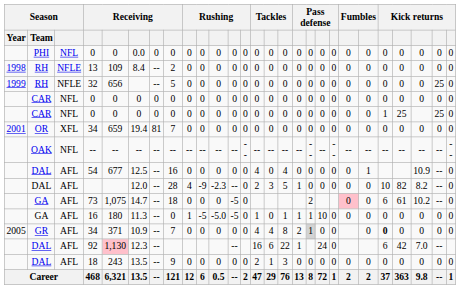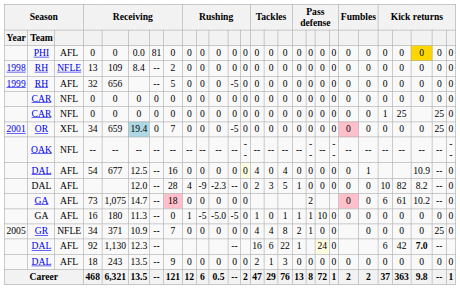 <table class= "wikitable sortable" float="left" border="1" style="text-align:center; width:45%;">
 <tr>
 <th colspan=3>Season</th>
 <th colspan=5>Receiving</th>
 <th colspan=5>Rushing</th>
 <th colspan=3>Tackles</th>
 <th colspan=4>Pass defense</th>
 <th colspan=2>Fumbles</th>
 <th colspan=5>Kick returns</th>
 </tr>
 <tr>
 <th>Year</th>
 <th>Team</th>
 <th></th>
 <th></th>
 <th></th>
 <th></th>
 <th></th>
 <th></th>
 <th></th>
 <th></th>
 <th></th>
 <th></th>
 <th></th>
 <th></th>
 <th></th>
 <th></th>
 <th></th>
 <th></th>
 <th></th>
 <th></th>
 <th></th>
 <th></th>
 <th></th>
 <th></th>
 <th></th>
 <th></th>
 <th></th>
 </tr>
 <tr>
 <td></td>
 <td><a href='#'>PHI</a></td>
-<td><a href='#'>NFL</a></td>
+<td>AFL</td>
 <td>0</td>
 <td>0</td>
 <td>0.0</td>
+<td>81</td>
 <td>0</td>
 <td>0</td>
 <td>0</td>
 <td>0</td>
 <td>0</td>
 <td>0</td>
 <td>0</td>
 <td>0</td>
 <td>0</td>
 <td>0</td>
 <td>0</td>
 <td>0</td>
 <td>0</td>
 <td>0</td>
 <td>0</td>
 <td>0</td>
 <td>0</td>
-<td>0</td>
-<td>0</td>
+<td style="background: gold;">0</td>
 <td>0</td>
 <td>0</td>
 </tr>
 <tr>
 <td><a href='#'>1998</a></td>
 <td><a href='#'>RH</a></td>
 <td><a href='#'>NFLE</a></td>
 <td>13</td>
 <td>109</td>
 <td>8.4</td>
 <td>--</td>
 <td>2</td>
 <td>0</td>
 <td>0</td>
 <td>0</td>
 <td>0</td>
 <td>0</td>
 <td>0</td>
 <td>0</td>
 <td>0</td>
 <td>0</td>
 <td>0</td>
 <td>0</td>
 <td>0</td>
 <td>0</td>
 <td>0</td>
 <td>0</td>
 <td>0</td>
 <td>0</td>
 <td>0</td>
 <td>0</td>
 </tr>
 <tr>
 <td><a href='#'>1999</a></td>
 <td><a href='#'>RH</a></td>
-<td>NFLE</td>
+<td>AFL</td>
 <td>32</td>
 <td>656</td>
 <td></td>
 <td>--</td>
 <td>5</td>
+<td>0</td>
+<td>0</td>
+<td>0</td>
+<td>-5</td>
 <td>0</td>
 <td>0</td>
 <td>0</td>
 <td>0</td>
 <td>0</td>
 <td>0</td>
 <td>0</td>
 <td>0</td>
 <td>0</td>
 <td>0</td>
 <td>0</td>
 <td>0</td>
 <td>0</td>
 <td>0</td>
-<td>0</td>
-<td>0</td>
-<td>0</td>
-<td>25</td>
 <td>0</td>
 </tr>
 <tr>
 <td></td>
 <td><a href='#'>CAR</a></td>
 <td>NFL</td>
 <td>0</td>
 <td>0</td>
 <td>0</td>
 <td>0</td>
 <td>0</td>
 <td>0</td>
 <td>0</td>
 <td>0</td>
 <td>0</td>
 <td>0</td>
 <td>0</td>
 <td>0</td>
 <td>0</td>
 <td>0</td>
 <td>0</td>
 <td>0</td>
 <td>0</td>
 <td>0</td>
 <td>0</td>
 <td>0</td>
 <td>0</td>
 <td>0</td>
 <td>0</td>
 <td>0</td>
 </tr>
 <tr>
 <td></td>
 <td><a href='#'>CAR</a></td>
 <td>NFL</td>
 <td>0</td>
 <td>0</td>
 <td>0</td>
 <td>0</td>
 <td>0</td>
 <td>0</td>
 <td>0</td>
 <td>0</td>
 <td>0</td>
 <td>0</td>
 <td>0</td>
 <td>0</td>
 <td>0</td>
 <td>0</td>
 <td>0</td>
 <td>0</td>
 <td>0</td>
 <td>0</td>
 <td>0</td>
 <td>1</td>
 <td>25</td>
 <td></td>
 <td>25</td>
 <td>0</td>
 </tr>
 <tr>
 <td><a href='#'>2001</a></td>
 <td><a href='#'>OR</a></td>
 <td>XFL</td>
 <td>34</td>
 <td>659</td>
-<td>19.4</td>
-<td>81</td>
+<td style="background: lightblue;">19.4</td>
+<td>0</td>
 <td>7</td>
+<td>0</td>
+<td>0</td>
+<td>0</td>
+<td>-5</td>
 <td>0</td>
 <td>0</td>
 <td>0</td>
 <td>0</td>
 <td>0</td>
 <td>0</td>
 <td>0</td>
 <td>0</td>
+<td style="background: pink;">0</td>
 <td>0</td>
 <td>0</td>
 <td>0</td>
 <td>0</td>
-<td>0</td>
-<td>0</td>
-<td>0</td>
-<td>0</td>
-<td>0</td>
-<td>0</td>
+<td>25</td>
 <td>0</td>
 </tr>
 <tr>
 <td></td>
 <td><a href='#'>OAK</a></td>
 <td>NFL</td>
 <td>--</td>
 <td>--</td>
 <td>--</td>
 <td>--</td>
 <td>--</td>
 <td>--</td>
 <td>--</td>
 <td>--</td>
 <td>--</td>
 <td>--</td>
 <td>--</td>
 <td>--</td>
 <td>--</td>
 <td>--</td>
 <td>--</td>
 <td>--</td>
 <td>--</td>
 <td>--</td>
 <td>--</td>
 <td>--</td>
 <td>--</td>
 <td>--</td>
 <td>--</td>
 <td>--</td>
 </tr>
 <tr>
 <td></td>
 <td><a href='#'>DAL</a></td>
 <td>AFL</td>
 <td>54</td>
 <td>677</td>
 <td>12.5</td>
 <td>--</td>
 <td>16</td>
 <td>0</td>
 <td>0</td>
 <td>0</td>
 <td>0</td>
-<td>0</td>
+<td style="background: lightyellow;">0</td>
 <td>4</td>
 <td>0</td>
 <td>4</td>
 <td>0</td>
 <td>0</td>
 <td>0</td>
 <td>0</td>
 <td>0</td>
 <td>1</td>
 <td></td>
 <td></td>
 <td>10.9</td>
 <td>--</td>
 <td>0</td>
 </tr>
 <tr>
 <td></td>
 <td>DAL</td>
 <td>AFL</td>
 <td></td>
 <td></td>
 <td>12.0</td>
 <td>--</td>
 <td>28</td>
 <td>4</td>
 <td>-9</td>
 <td>-2.3</td>
 <td>--</td>
 <td>0</td>
 <td>2</td>
 <td>3</td>
 <td>5</td>
 <td>1</td>
 <td>0</td>
 <td>0</td>
 <td>0</td>
 <td>0</td>
 <td>0</td>
 <td>10</td>
 <td>82</td>
 <td>8.2</td>
 <td>--</td>
 <td>0</td>
 </tr>
 <tr>
 <td></td>
 <td><a href='#'>GA</a></td>
 <td>AFL</td>
 <td>73</td>
 <td>1,075</td>
 <td>14.7</td>
 <td>--</td>
-<td>18</td>
+<td style="background: pink;">18</td>
 <td>0</td>
 <td>0</td>
 <td>0</td>
-<td>-5</td>
+<td>0</td>
 <td>0</td>
 <td></td>
 <td></td>
 <td></td>
 <td></td>
 <td>2</td>
 <td></td>
 <td></td>
 <td style="background: pink;">0</td>
 <td>0</td>
 <td>6</td>
 <td>61</td>
 <td>10.2</td>
 <td>--</td>
 <td>0</td>
 </tr>
 <tr>
 <td></td>
 <td>GA</td>
 <td>AFL</td>
 <td>16</td>
 <td>180</td>
 <td>11.3</td>
 <td>--</td>
 <td>0</td>
 <td>1</td>
 <td>-5</td>
 <td>-5.0</td>
 <td>-5</td>
 <td>0</td>
 <td>1</td>
 <td>0</td>
 <td>1</td>
 <td>1</td>
 <td>1</td>
 <td>10</td>
 <td>0</td>
 <td>0</td>
 <td>0</td>
 <td>0</td>
 <td>0</td>
 <td>0</td>
 <td>0</td>
 <td>0</td>
 </tr>
 <tr>
 <td>2005</td>
 <td><a href='#'>GR</a></td>
-<td>AFL</td>
+<td>NFLE</td>
 <td>34</td>
 <td>371</td>
 <td>10.9</td>
 <td>--</td>
 <td>7</td>
 <td>0</td>
 <td>0</td>
 <td>0</td>
 <td>0</td>
 <td>0</td>
 <td>4</td>
 <td>4</td>
 <td>8</td>
 <td>2</td>
-<td style="background: lightgrey;">1</td>
+<td>1</td>
 <td>0</td>
 <td>0</td>
 <td></td>
 <td>0</td>
-<td><strong>0</strong></td>
 <td>0</td>
 <td>0</td>
 <td>0</td>
+<td>25</td>
 <td>0</td>
 </tr>
 <tr>
 <td></td>
 <td><a href='#'>DAL</a></td>
 <td>AFL</td>
 <td>92</td>
-<td style="background: pink;">1,130</td>
+<td>1,130</td>
 <td>12.3</td>
 <td>--</td>
 <td></td>
 <td></td>
 <td></td>
 <td></td>
 <td>--</td>
 <td></td>
 <td>16</td>
 <td>6</td>
 <td>22</td>
 <td>1</td>
 <td></td>
-<td>24</td>
+<td style="background: lightyellow;">24</td>
 <td>0</td>
 <td></td>
 <td></td>
 <td>6</td>
 <td>42</td>
-<td>7.0</td>
+<td><strong>7.0</strong></td>
 <td>--</td>
 <td></td>
 </tr>
 <tr>
 <td></td>
 <td><a href='#'>DAL</a></td>
 <td>AFL</td>
 <td>18</td>
 <td>243</td>
 <td>13.5</td>
 <td>--</td>
 <td>9</td>
 <td>0</td>
 <td>0</td>
 <td>0</td>
 <td>0</td>
 <td>0</td>
 <td>2</td>
 <td>1</td>
 <td>3</td>
 <td>0</td>
 <td>0</td>
 <td>0</td>
 <td>0</td>
 <td>0</td>
 <td>0</td>
 <td>0</td>
 <td>0</td>
 <td>0</td>
 <td>0</td>
 <td>0</td>
 </tr>
 <tr class="sortbottom">
 <th colspan="3">Career</th>
 <th>468</th>
 <th>6,321</th>
 <th>13.5</th>
 <th>--</th>
 <th>121</th>
 <th>12</th>
 <th>6</th>
 <th>0.5</th>
 <th>--</th>
 <th>2</th>
 <th>47</th>
 <th>29</th>
 <th>76</th>
 <th>13</th>
 <th>8</th>
 <th>72</th>
 <th>1</th>
 <th>2</th>
 <th>2</th>
 <th>37</th>
 <th>363</th>
 <th>9.8</th>
 <th>--</th>
 <th>1</th>
 </tr>
 </table>
